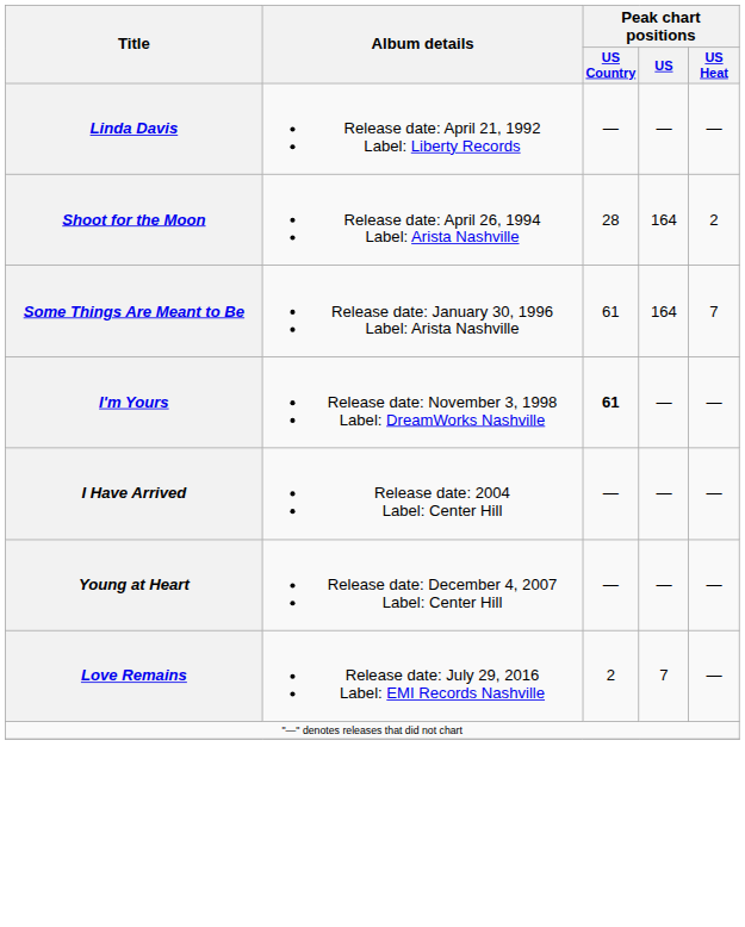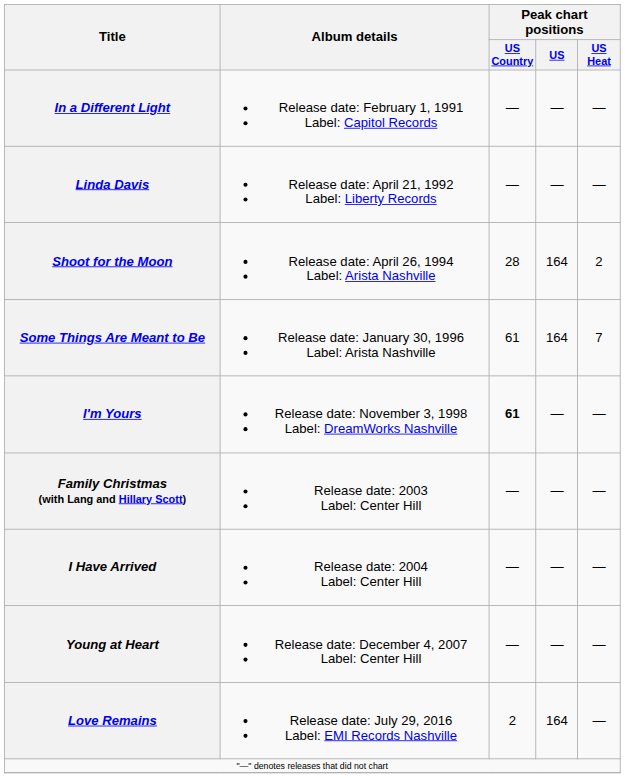 <table class="wikitable plainrowheaders" style="text-align:center;">
 <tr>
 <th rowspan="2" style="width:16em;">Title</th>
 <th rowspan="2" style="width:20em;">Album details</th>
 <th colspan="3">Peak chart positions</th>
 </tr>
 <tr style="font-size:smaller;">
 <th width="45"><a href='#'>US Country</a></th>
 <th width="45"><a href='#'>US</a></th>
 <th width="45"><a href='#'>US Heat</a></th>
+</tr>
+<tr>
+<th scope="row"><em><a href='#'>In a Different Light</a></em></th>
+<td><br><ul><li>Release date: February 1, 1991</li><li>Label: <a href='#'>Capitol Records</a></li></ul></td>
+<td>—</td>
+<td>—</td>
+<td>—</td>
 </tr>
 <tr>
 <th scope="row"><em><a href='#'>Linda Davis</a></em></th>
 <td><br><ul><li>Release date: April 21, 1992</li><li>Label: <a href='#'>Liberty Records</a></li></ul></td>
 <td>—</td>
 <td>—</td>
 <td>—</td>
 </tr>
 <tr>
 <th scope="row"><em><a href='#'>Shoot for the Moon</a></em></th>
 <td><br><ul><li>Release date: April 26, 1994</li><li>Label: <a href='#'>Arista Nashville</a></li></ul></td>
 <td>28</td>
 <td>164</td>
 <td>2</td>
 </tr>
 <tr>
 <th scope="row"><em><a href='#'>Some Things Are Meant to Be</a></em></th>
 <td><br><ul><li>Release date: January 30, 1996</li><li>Label: Arista Nashville</li></ul></td>
 <td>61</td>
 <td>164</td>
 <td>7</td>
 </tr>
 <tr>
 <th scope="row"><em><a href='#'>I'm Yours</a></em></th>
 <td><br><ul><li>Release date: November 3, 1998</li><li>Label: <a href='#'>DreamWorks Nashville</a></li></ul></td>
 <td><strong>61</strong></td>
 <td>—</td>
 <td>—</td>
 </tr>
 <tr>
+<th scope="row"><em>Family Christmas</em><br><small>(with Lang and <a href='#'>Hillary Scott</a>)</small></th>
+<td><br><ul><li>Release date: 2003</li><li>Label: Center Hill</li></ul></td>
+<td>—</td>
+<td>—</td>
+<td>—</td>
+</tr>
+<tr>
 <th scope="row"><em>I Have Arrived</em></th>
 <td><br><ul><li>Release date: 2004</li><li>Label: Center Hill</li></ul></td>
 <td>—</td>
 <td>—</td>
 <td>—</td>
 </tr>
 <tr>
 <th scope="row"><em>Young at Heart</em></th>
 <td><br><ul><li>Release date: December 4, 2007</li><li>Label: Center Hill</li></ul></td>
 <td>—</td>
 <td>—</td>
 <td>—</td>
 </tr>
 <tr>
 <th scope="row"><em><a href='#'>Love Remains</a></em><br></th>
 <td><br><ul><li>Release date: July 29, 2016</li><li>Label: <a href='#'>EMI Records Nashville</a></li></ul></td>
 <td>2</td>
-<td>7</td>
+<td>164</td>
 <td>—</td>
 </tr>
 <tr>
 <td colspan="5" style="font-size:8pt">"—" denotes releases that did not chart</td>
 </tr>
 <tr>
 </tr>
 </table>
